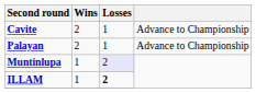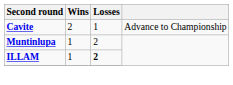 <table class="wikitable">
 <tr align=center>
 <th>Second round</th>
 <th>Wins</th>
 <th>Losses</th>
 <th></th>
 </tr>
 <tr>
 <td><strong><a href='#'>Cavite</a></strong></td>
 <td>2</td>
 <td>1</td>
 <td>Advance to Championship</td>
 </tr>
 <tr>
-<td><strong><a href='#'>Palayan</a></strong></td>
-<td>2</td>
-<td>1</td>
-<td>Advance to Championship</td>
-</tr>
-<tr>
 <td><strong><a href='#'>Muntinlupa</a></strong></td>
 <td>1</td>
-<td style="background: lavender;">2</td>
+<td>2</td>
 </tr>
 <tr>
 <td><strong><a href='#'>ILLAM</a></strong></td>
 <td>1</td>
 <td><strong>2</strong></td>
 </tr>
 <tr>
 </tr>
 </table>
